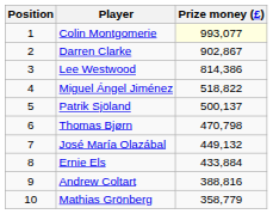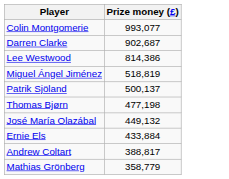 <table class="wikitable">
 <tr>
-<th>Position</th>
 <th>Player</th>
 <th>Prize money (<a href='#'>£</a>)</th>
 </tr>
 <tr>
-<td align=center>1</td>
 <td> <a href='#'>Colin Montgomerie</a></td>
-<td align=center style="background: lightyellow;">993,077</td>
+<td align=center>993,077</td>
 </tr>
 <tr>
-<td align=center>2</td>
 <td> <a href='#'>Darren Clarke</a></td>
-<td align=center>902,867</td>
+<td align=center>902,687</td>
 </tr>
 <tr>
-<td align=center>3</td>
 <td> <a href='#'>Lee Westwood</a></td>
 <td align=center>814,386</td>
 </tr>
 <tr>
-<td align=center>4</td>
 <td> <a href='#'>Miguel Ángel Jiménez</a></td>
-<td align=center>518,822</td>
+<td align=center>518,819</td>
 </tr>
 <tr>
-<td align=center>5</td>
 <td> <a href='#'>Patrik Sjöland</a></td>
 <td align=center>500,137</td>
 </tr>
 <tr>
-<td align=center>6</td>
 <td> <a href='#'>Thomas Bjørn</a></td>
-<td align=center>470,798</td>
+<td align=center>477,198</td>
 </tr>
 <tr>
-<td align=center>7</td>
 <td> <a href='#'>José María Olazábal</a></td>
 <td align=center>449,132</td>
 </tr>
 <tr>
-<td align=center>8</td>
 <td> <a href='#'>Ernie Els</a></td>
 <td align=center>433,884</td>
 </tr>
 <tr>
-<td align=center>9</td>
 <td> <a href='#'>Andrew Coltart</a></td>
-<td align=center>388,816</td>
+<td align=center>388,817</td>
 </tr>
 <tr>
-<td align=center>10</td>
 <td> <a href='#'>Mathias Grönberg</a></td>
 <td align=center>358,779</td>
 </tr>
 </table>
